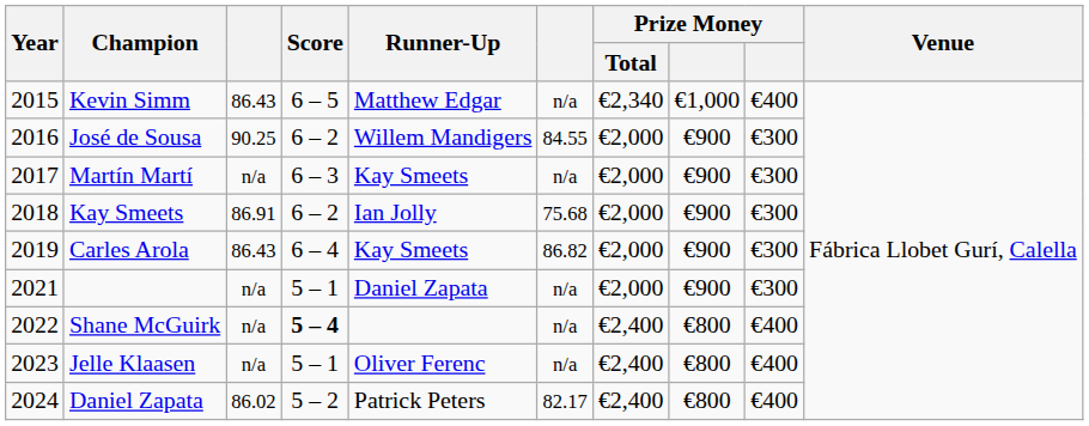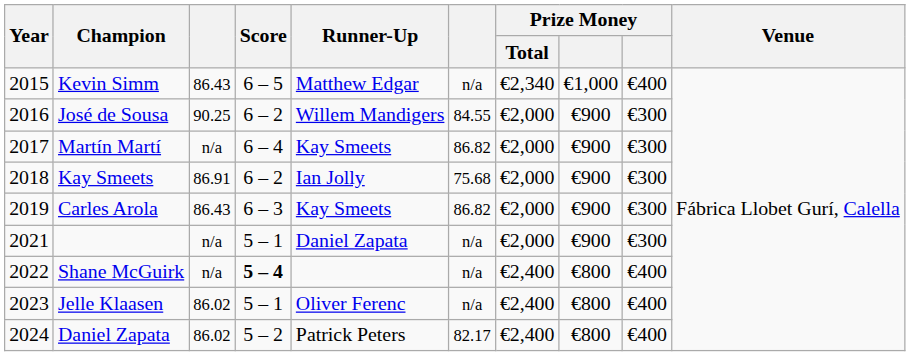 <table class="wikitable sortable">
 <tr>
 <th rowspan=2>Year</th>
 <th rowspan=2>Champion</th>
 <th rowspan=2></th>
 <th rowspan=2>Score</th>
 <th rowspan=2>Runner-Up</th>
 <th rowspan=2></th>
 <th colspan=3>Prize Money</th>
 <th rowspan=2>Venue</th>
 </tr>
 <tr>
 <th>Total</th>
 <th></th>
 <th></th>
 </tr>
 <tr>
 <td>2015</td>
 <td> <a href='#'>Kevin Simm</a></td>
 <td align=center><small><span>86.43</span></small></td>
 <td align=center>6 – 5</td>
 <td> <a href='#'>Matthew Edgar</a></td>
 <td align=center><small><span>n/a</span></small></td>
 <td align=center>€2,340</td>
 <td align=center>€1,000</td>
 <td align=center>€400</td>
 <td rowspan=9>Fábrica Llobet Gurí, <a href='#'>Calella</a></td>
 </tr>
 <tr>
 <td>2016</td>
 <td> <a href='#'>José de Sousa</a></td>
 <td align=center><small><span>90.25</span></small></td>
 <td align=center>6 – 2</td>
 <td> <a href='#'>Willem Mandigers</a></td>
 <td align=center><small><span>84.55</span></small></td>
 <td align=center>€2,000</td>
 <td align=center>€900</td>
 <td align=center>€300</td>
 </tr>
 <tr>
 <td>2017</td>
 <td> <a href='#'>Martín Martí</a></td>
 <td align=center><small><span>n/a</span></small></td>
-<td align=center>6 – 3</td>
+<td align=center>6 – 4</td>
 <td> <a href='#'>Kay Smeets</a></td>
-<td align=center><small><span>n/a</span></small></td>
+<td align=center><small><span>86.82</span></small></td>
 <td align=center>€2,000</td>
 <td align=center>€900</td>
 <td align=center>€300</td>
 </tr>
 <tr>
 <td>2018</td>
 <td> <a href='#'>Kay Smeets</a></td>
 <td align=center><small><span>86.91</span></small></td>
 <td align=center>6 – 2</td>
 <td> <a href='#'>Ian Jolly</a></td>
 <td align=center><small><span>75.68</span></small></td>
 <td align=center>€2,000</td>
 <td align=center>€900</td>
 <td align=center>€300</td>
 </tr>
 <tr>
 <td>2019</td>
 <td> <a href='#'>Carles Arola</a></td>
 <td align=center><small><span>86.43</span></small></td>
-<td align=center>6 – 4</td>
+<td align=center>6 – 3</td>
 <td> <a href='#'>Kay Smeets</a></td>
 <td align=center><small><span>86.82</span></small></td>
 <td align=center>€2,000</td>
 <td align=center>€900</td>
 <td align=center>€300</td>
 </tr>
 <tr>
 <td>2021</td>
 <td></td>
 <td align=center><small><span>n/a</span></small></td>
 <td align=center>5 – 1</td>
 <td> <a href='#'>Daniel Zapata</a></td>
 <td align=center><small><span>n/a</span></small></td>
 <td align=center>€2,000</td>
 <td align=center>€900</td>
 <td align=center>€300</td>
 </tr>
 <tr>
 <td>2022</td>
 <td> <a href='#'>Shane McGuirk</a></td>
 <td align=center><small><span>n/a</span></small></td>
 <td align=center><strong>5 – 4</strong></td>
 <td></td>
 <td align=center><small><span>n/a</span></small></td>
 <td align=center>€2,400</td>
 <td align=center>€800</td>
 <td align=center>€400</td>
 </tr>
 <tr>
 <td>2023</td>
 <td>  <a href='#'>Jelle Klaasen</a></td>
-<td align=center><small><span>n/a</span></small></td>
+<td align=center><small><span>86.02</span></small></td>
 <td align=center>5 – 1</td>
 <td> <a href='#'>Oliver Ferenc</a></td>
 <td align=center><small><span>n/a</span></small></td>
 <td align=center>€2,400</td>
 <td align=center>€800</td>
 <td align=center>€400</td>
 </tr>
 <tr>
 <td>2024</td>
 <td> <a href='#'>Daniel Zapata</a></td>
 <td align=center><small><span>86.02</span></small></td>
 <td align=center>5 – 2</td>
 <td> Patrick Peters</td>
 <td align=center><small><span>82.17</span></small></td>
 <td align=center>€2,400</td>
 <td align=center>€800</td>
 <td align=center>€400</td>
 </tr>
 </table>
